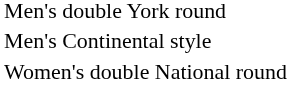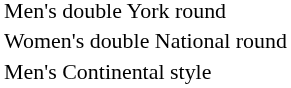 <table>
 <tr>
 <td>Men's double York round <br> </td>
+<td></td>
+<td></td>
+<td></td>
+</tr>
+<tr>
+<td>Women's double National round<br> </td>
 <td></td>
 <td></td>
 <td></td>
 </tr>
 <tr>
 <td Men's Continental style>Men's Continental style<br> </td>
 <td></td>
 <td></td>
 <td></td>
 </tr>
-<tr>
-<td>Women's double National round<br> </td>
-<td></td>
-<td></td>
-<td></td>
-</tr>
 </table>
